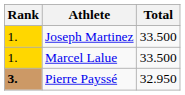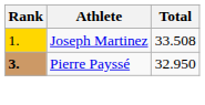 <table class="wikitable">
 <tr>
 <th>Rank</th>
 <th>Athlete</th>
 <th>Total</th>
 </tr>
 <tr>
 <td bgcolor="gold">1.</td>
 <td> <a href='#'>Joseph Martinez</a></td>
-<td>33.500</td>
-</tr>
-<tr>
-<td bgcolor="gold">1.</td>
-<td> <a href='#'>Marcel Lalue</a></td>
-<td>33.500</td>
+<td>33.508</td>
 </tr>
 <tr>
 <td bgcolor="#cc9966"><strong>3.</strong></td>
 <td> <a href='#'>Pierre Payssé</a></td>
 <td>32.950</td>
 </tr>
 </table>
